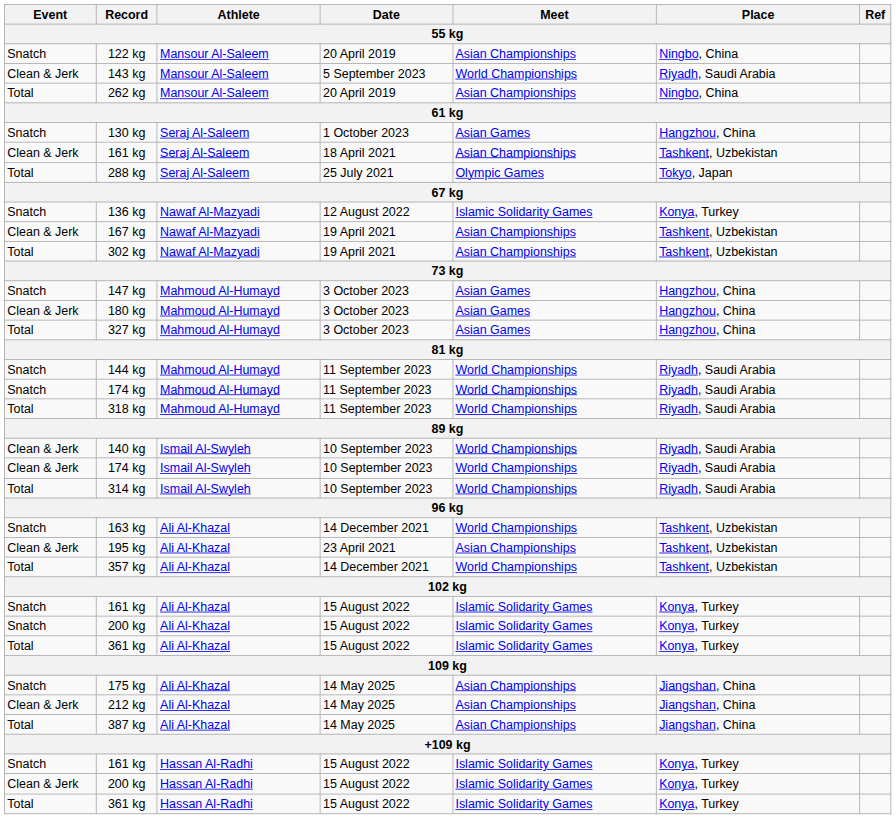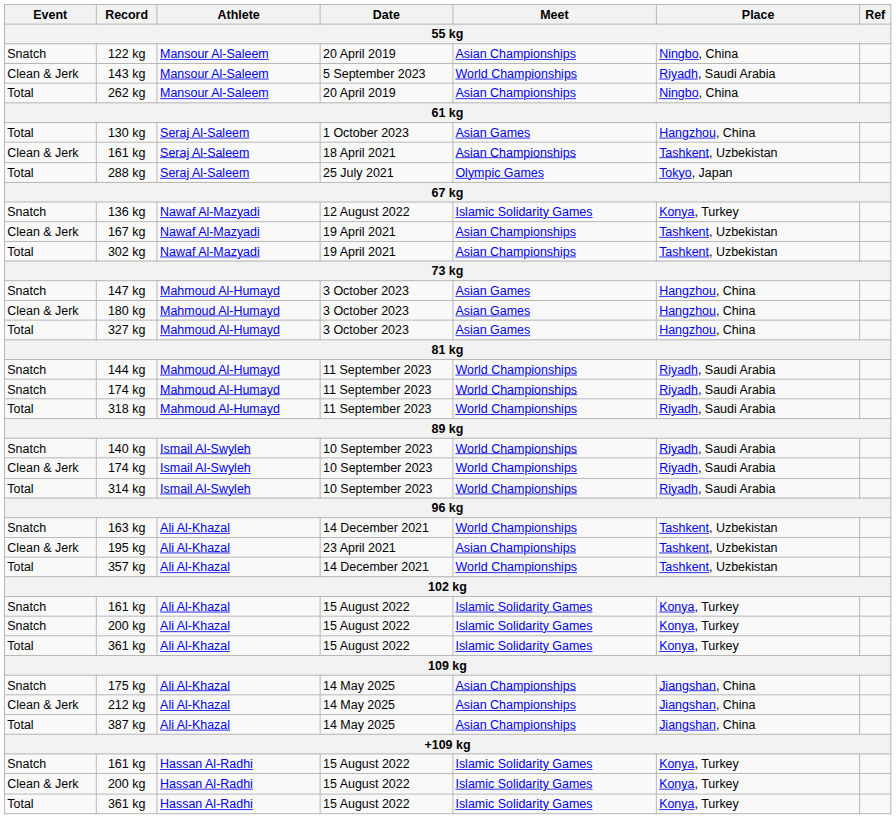 <table class="wikitable" style="font-size:95%;">
 <tr>
 <th width=9%>Event</th>
 <th width=6%>Record</th>
 <th width=16%>Athlete</th>
 <th width=13%>Date</th>
 <th width=20%>Meet</th>
 <th width=20%>Place</th>
 <th width=3%>Ref</th>
 </tr>
 <tr bgcolor="#DDDDDD">
 <th colspan="7">55 kg</th>
 </tr>
 <tr>
 <td>Snatch</td>
 <td align="center">122 kg</td>
 <td><a href='#'>Mansour Al-Saleem</a></td>
 <td>20 April 2019</td>
 <td><a href='#'>Asian Championships</a></td>
 <td><a href='#'>Ningbo</a>, China</td>
 <td></td>
 </tr>
 <tr>
 <td>Clean & Jerk</td>
 <td align="center">143 kg</td>
 <td><a href='#'>Mansour Al-Saleem</a></td>
 <td>5 September 2023</td>
 <td><a href='#'>World Championships</a></td>
 <td><a href='#'>Riyadh</a>, Saudi Arabia</td>
 <td></td>
 </tr>
 <tr>
 <td>Total</td>
 <td align="center">262 kg</td>
 <td><a href='#'>Mansour Al-Saleem</a></td>
 <td>20 April 2019</td>
 <td><a href='#'>Asian Championships</a></td>
 <td><a href='#'>Ningbo</a>, China</td>
 <td></td>
 </tr>
 <tr bgcolor="#DDDDDD">
 <th colspan="7">61 kg</th>
 </tr>
 <tr>
-<td>Snatch</td>
+<td>Total</td>
 <td align="center">130 kg</td>
 <td><a href='#'>Seraj Al-Saleem</a></td>
 <td>1 October 2023</td>
 <td><a href='#'>Asian Games</a></td>
 <td><a href='#'>Hangzhou</a>, China</td>
 <td></td>
 </tr>
 <tr>
 <td>Clean & Jerk</td>
 <td align="center">161 kg</td>
 <td><a href='#'>Seraj Al-Saleem</a></td>
 <td>18 April 2021</td>
 <td><a href='#'>Asian Championships</a></td>
 <td><a href='#'>Tashkent</a>, Uzbekistan</td>
 <td></td>
 </tr>
 <tr>
 <td>Total</td>
 <td align="center">288 kg</td>
 <td><a href='#'>Seraj Al-Saleem</a></td>
 <td>25 July 2021</td>
 <td><a href='#'>Olympic Games</a></td>
 <td><a href='#'>Tokyo</a>, Japan</td>
 <td></td>
 </tr>
 <tr bgcolor="#DDDDDD">
 <th colspan="7">67 kg</th>
 </tr>
 <tr>
 <td>Snatch</td>
 <td align="center">136 kg</td>
 <td><a href='#'>Nawaf Al-Mazyadi</a></td>
 <td>12 August 2022</td>
 <td><a href='#'>Islamic Solidarity Games</a></td>
 <td><a href='#'>Konya</a>, Turkey</td>
 <td></td>
 </tr>
 <tr>
 <td>Clean & Jerk</td>
 <td align="center">167 kg</td>
 <td><a href='#'>Nawaf Al-Mazyadi</a></td>
 <td>19 April 2021</td>
 <td><a href='#'>Asian Championships</a></td>
 <td><a href='#'>Tashkent</a>, Uzbekistan</td>
 <td></td>
 </tr>
 <tr>
 <td>Total</td>
 <td align="center">302 kg</td>
 <td><a href='#'>Nawaf Al-Mazyadi</a></td>
 <td>19 April 2021</td>
 <td><a href='#'>Asian Championships</a></td>
 <td><a href='#'>Tashkent</a>, Uzbekistan</td>
 <td></td>
 </tr>
 <tr bgcolor="#DDDDDD">
 <th colspan="7">73 kg</th>
 </tr>
 <tr>
 <td>Snatch</td>
 <td align="center">147 kg</td>
 <td><a href='#'>Mahmoud Al-Humayd</a></td>
 <td>3 October 2023</td>
 <td><a href='#'>Asian Games</a></td>
 <td><a href='#'>Hangzhou</a>, China</td>
 <td></td>
 </tr>
 <tr>
 <td>Clean & Jerk</td>
 <td align="center">180 kg</td>
 <td><a href='#'>Mahmoud Al-Humayd</a></td>
 <td>3 October 2023</td>
 <td><a href='#'>Asian Games</a></td>
 <td><a href='#'>Hangzhou</a>, China</td>
 <td></td>
 </tr>
 <tr>
 <td>Total</td>
 <td align="center">327 kg</td>
 <td><a href='#'>Mahmoud Al-Humayd</a></td>
 <td>3 October 2023</td>
 <td><a href='#'>Asian Games</a></td>
 <td><a href='#'>Hangzhou</a>, China</td>
 <td></td>
 </tr>
 <tr bgcolor="#DDDDDD">
 <th colspan="7">81 kg</th>
 </tr>
 <tr>
 <td>Snatch</td>
 <td align="center">144 kg</td>
 <td><a href='#'>Mahmoud Al-Humayd</a></td>
 <td>11 September 2023</td>
 <td><a href='#'>World Championships</a></td>
 <td><a href='#'>Riyadh</a>, Saudi Arabia</td>
 <td></td>
 </tr>
 <tr>
 <td>Snatch</td>
 <td align="center">174 kg</td>
 <td><a href='#'>Mahmoud Al-Humayd</a></td>
 <td>11 September 2023</td>
 <td><a href='#'>World Championships</a></td>
 <td><a href='#'>Riyadh</a>, Saudi Arabia</td>
 <td></td>
 </tr>
 <tr>
 <td>Total</td>
 <td align="center">318 kg</td>
 <td><a href='#'>Mahmoud Al-Humayd</a></td>
 <td>11 September 2023</td>
 <td><a href='#'>World Championships</a></td>
 <td><a href='#'>Riyadh</a>, Saudi Arabia</td>
 <td></td>
 </tr>
 <tr bgcolor="#DDDDDD">
 <th colspan="7">89 kg</th>
 </tr>
 <tr>
-<td>Clean & Jerk</td>
+<td>Snatch</td>
 <td align="center">140 kg</td>
 <td><a href='#'>Ismail Al-Swyleh</a></td>
 <td>10 September 2023</td>
 <td><a href='#'>World Championships</a></td>
 <td><a href='#'>Riyadh</a>, Saudi Arabia</td>
 <td></td>
 </tr>
 <tr>
 <td>Clean & Jerk</td>
 <td align="center">174 kg</td>
 <td><a href='#'>Ismail Al-Swyleh</a></td>
 <td>10 September 2023</td>
 <td><a href='#'>World Championships</a></td>
 <td><a href='#'>Riyadh</a>, Saudi Arabia</td>
 <td></td>
 </tr>
 <tr>
 <td>Total</td>
 <td align="center">314 kg</td>
 <td><a href='#'>Ismail Al-Swyleh</a></td>
 <td>10 September 2023</td>
 <td><a href='#'>World Championships</a></td>
 <td><a href='#'>Riyadh</a>, Saudi Arabia</td>
 <td></td>
 </tr>
 <tr bgcolor="#DDDDDD">
 <th colspan="7">96 kg</th>
 </tr>
 <tr>
 <td>Snatch</td>
 <td align="center">163 kg</td>
 <td><a href='#'>Ali Al-Khazal</a></td>
 <td>14 December 2021</td>
 <td><a href='#'>World Championships</a></td>
 <td><a href='#'>Tashkent</a>, Uzbekistan</td>
 <td></td>
 </tr>
 <tr>
 <td>Clean & Jerk</td>
 <td align="center">195 kg</td>
 <td><a href='#'>Ali Al-Khazal</a></td>
 <td>23 April 2021</td>
 <td><a href='#'>Asian Championships</a></td>
 <td><a href='#'>Tashkent</a>, Uzbekistan</td>
 <td></td>
 </tr>
 <tr>
 <td>Total</td>
 <td align="center">357 kg</td>
 <td><a href='#'>Ali Al-Khazal</a></td>
 <td>14 December 2021</td>
 <td><a href='#'>World Championships</a></td>
 <td><a href='#'>Tashkent</a>, Uzbekistan</td>
 <td></td>
 </tr>
 <tr bgcolor="#DDDDDD">
 <th colspan="7">102 kg</th>
 </tr>
 <tr>
 <td>Snatch</td>
 <td align="center">161 kg</td>
 <td><a href='#'>Ali Al-Khazal</a></td>
 <td>15 August 2022</td>
 <td><a href='#'>Islamic Solidarity Games</a></td>
 <td><a href='#'>Konya</a>, Turkey</td>
 <td></td>
 </tr>
 <tr>
 <td>Snatch</td>
 <td align="center">200 kg</td>
 <td><a href='#'>Ali Al-Khazal</a></td>
 <td>15 August 2022</td>
 <td><a href='#'>Islamic Solidarity Games</a></td>
 <td><a href='#'>Konya</a>, Turkey</td>
 <td></td>
 </tr>
 <tr>
 <td>Total</td>
 <td align="center">361 kg</td>
 <td><a href='#'>Ali Al-Khazal</a></td>
 <td>15 August 2022</td>
 <td><a href='#'>Islamic Solidarity Games</a></td>
 <td><a href='#'>Konya</a>, Turkey</td>
 <td></td>
 </tr>
 <tr bgcolor="#DDDDDD">
 <th colspan="7">109 kg</th>
 </tr>
 <tr>
 <td>Snatch</td>
 <td align="center">175 kg</td>
 <td><a href='#'>Ali Al-Khazal</a></td>
 <td>14 May 2025</td>
 <td><a href='#'>Asian Championships</a></td>
 <td><a href='#'>Jiangshan</a>, China</td>
 <td></td>
 </tr>
 <tr>
 <td>Clean & Jerk</td>
 <td align="center">212 kg</td>
 <td><a href='#'>Ali Al-Khazal</a></td>
 <td>14 May 2025</td>
 <td><a href='#'>Asian Championships</a></td>
 <td><a href='#'>Jiangshan</a>, China</td>
 <td></td>
 </tr>
 <tr>
 <td>Total</td>
 <td align="center">387 kg</td>
 <td><a href='#'>Ali Al-Khazal</a></td>
 <td>14 May 2025</td>
 <td><a href='#'>Asian Championships</a></td>
 <td><a href='#'>Jiangshan</a>, China</td>
 <td></td>
 </tr>
 <tr bgcolor="#DDDDDD">
 <th colspan="7">+109 kg</th>
 </tr>
 <tr>
 <td>Snatch</td>
 <td align="center">161 kg</td>
 <td><a href='#'>Hassan Al-Radhi</a></td>
 <td>15 August 2022</td>
 <td><a href='#'>Islamic Solidarity Games</a></td>
 <td><a href='#'>Konya</a>, Turkey</td>
 <td></td>
 </tr>
 <tr>
 <td>Clean & Jerk</td>
 <td align="center">200 kg</td>
 <td><a href='#'>Hassan Al-Radhi</a></td>
 <td>15 August 2022</td>
 <td><a href='#'>Islamic Solidarity Games</a></td>
 <td><a href='#'>Konya</a>, Turkey</td>
 <td></td>
 </tr>
 <tr>
 <td>Total</td>
 <td align="center">361 kg</td>
 <td><a href='#'>Hassan Al-Radhi</a></td>
 <td>15 August 2022</td>
 <td><a href='#'>Islamic Solidarity Games</a></td>
 <td><a href='#'>Konya</a>, Turkey</td>
 <td></td>
 </tr>
 </table>
